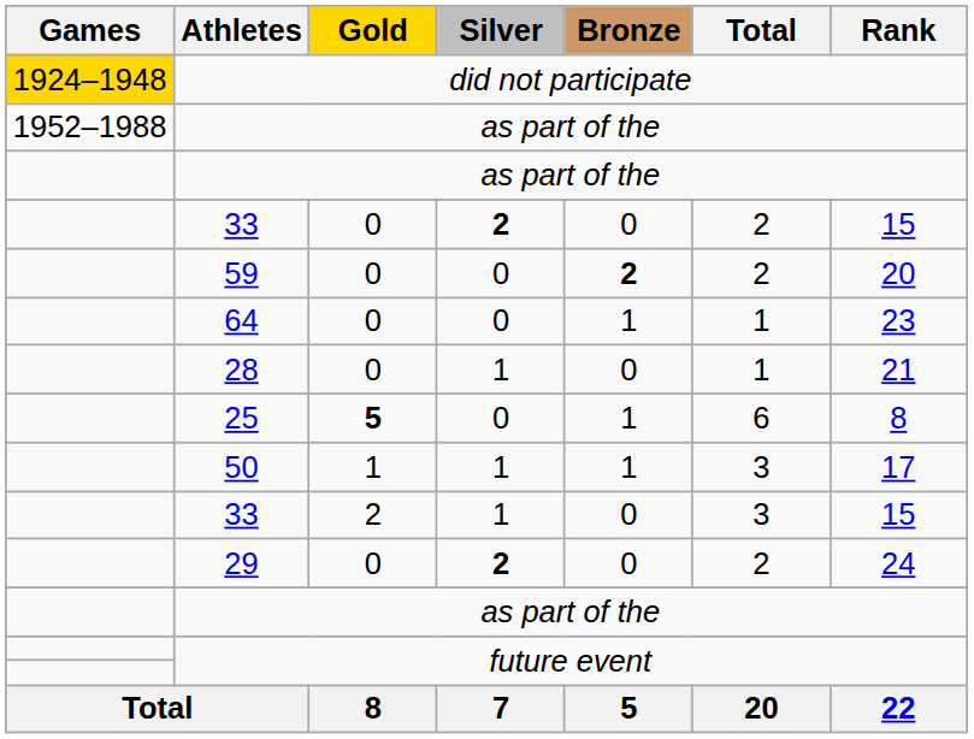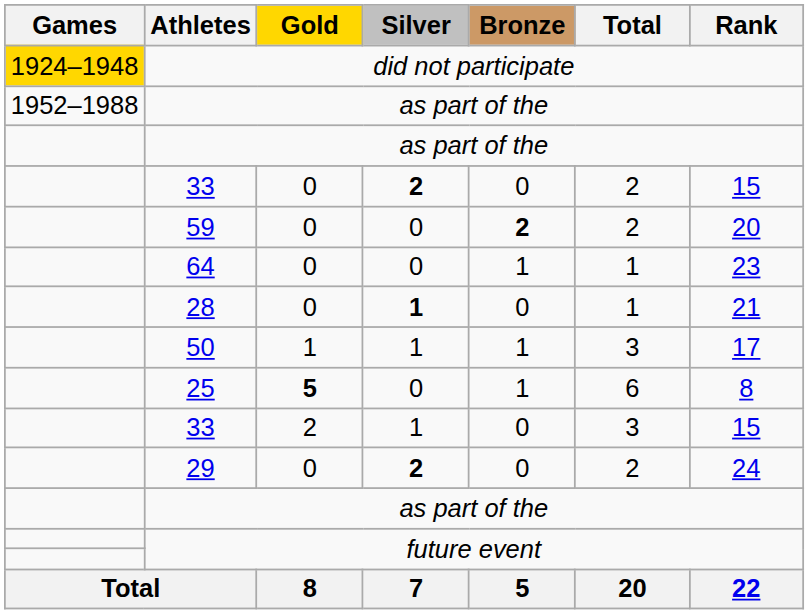 <table class="wikitable" style="text-align:center; font-size:90%;">
 <tr>
 <th>Games</th>
 <th>Athletes</th>
 <td style="background:gold; width:3.7em; font-weight:bold;">Gold</td>
 <td style="background:silver; width:3.7em; font-weight:bold;">Silver</td>
 <td style="background:#cc9966; width:3.7em; font-weight:bold;">Bronze</td>
 <th style="width:4em; font-weight:bold;">Total</th>
 <th style="width:4em; font-weight:bold;">Rank</th>
 </tr>
 <tr>
 <td align=left style="background: gold;">1924–1948</td>
 <td colspan=6><em>did not participate</em></td>
 </tr>
 <tr>
 <td align=left>1952–1988</td>
 <td colspan=6><em>as part of the </em></td>
 </tr>
 <tr>
 <td align=left></td>
 <td colspan=6><em>as part of the </em></td>
 </tr>
 <tr>
 <td align=left></td>
 <td><a href='#'>33</a></td>
 <td>0</td>
 <td><strong>2</strong></td>
 <td>0</td>
 <td>2</td>
 <td><a href='#'>15</a></td>
 </tr>
 <tr>
 <td align=left></td>
 <td><a href='#'>59</a></td>
 <td>0</td>
 <td>0</td>
 <td><strong>2</strong></td>
 <td>2</td>
 <td><a href='#'>20</a></td>
 </tr>
 <tr>
 <td align=left></td>
 <td><a href='#'>64</a></td>
 <td>0</td>
 <td>0</td>
 <td>1</td>
 <td>1</td>
 <td><a href='#'>23</a></td>
 </tr>
 <tr>
 <td align=left></td>
 <td><a href='#'>28</a></td>
 <td>0</td>
-<td>1</td>
+<td><strong>1</strong></td>
 <td>0</td>
 <td>1</td>
 <td><a href='#'>21</a></td>
+</tr>
+<tr>
+<td align=left></td>
+<td><a href='#'>50</a></td>
+<td>1</td>
+<td>1</td>
+<td>1</td>
+<td>3</td>
+<td><a href='#'>17</a></td>
 </tr>
 <tr>
 <td align=left></td>
 <td><a href='#'>25</a></td>
 <td><strong>5</strong></td>
 <td>0</td>
 <td>1</td>
 <td>6</td>
 <td><a href='#'>8</a></td>
-</tr>
-<tr>
-<td align=left></td>
-<td><a href='#'>50</a></td>
-<td>1</td>
-<td>1</td>
-<td>1</td>
-<td>3</td>
-<td><a href='#'>17</a></td>
 </tr>
 <tr>
 <td align=left></td>
 <td><a href='#'>33</a></td>
 <td>2</td>
 <td>1</td>
 <td>0</td>
 <td>3</td>
 <td><a href='#'>15</a></td>
 </tr>
 <tr>
 <td align=left></td>
 <td><a href='#'>29</a></td>
 <td>0</td>
 <td><strong>2</strong></td>
 <td>0</td>
 <td>2</td>
 <td><a href='#'>24</a></td>
 </tr>
 <tr>
 <td align=left></td>
 <td colspan=6><em>as part of the </em></td>
 </tr>
 <tr>
 <td align=left></td>
 <td colspan=6 rowspan=2><em>future event</em></td>
 </tr>
 <tr>
 <td align=left></td>
 </tr>
 <tr>
 <th colspan=2>Total</th>
 <th>8</th>
 <th>7</th>
 <th>5</th>
 <th>20</th>
 <th><a href='#'>22</a></th>
 </tr>
 </table>
